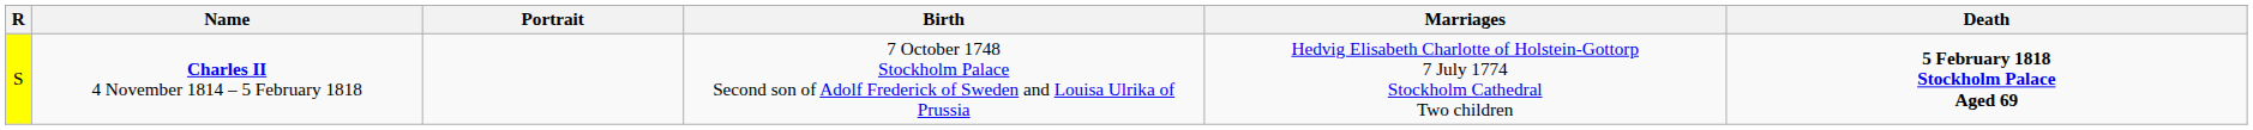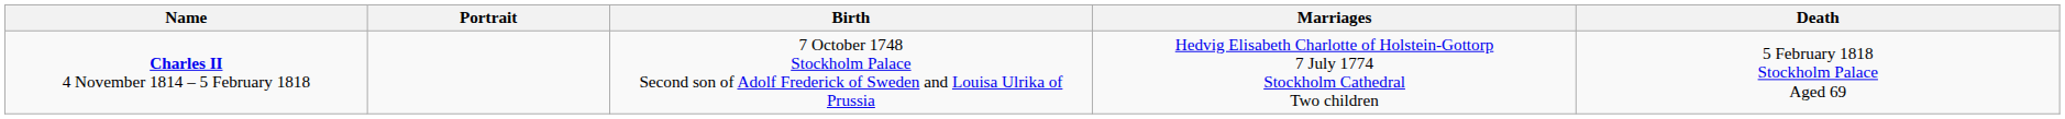 <table style="text-align:center" class="wikitable">
 <tr>
-<th width=1%>R</th>
 <th width=15%>Name</th>
 <th width=10%>Portrait</th>
 <th width=20%>Birth</th>
 <th width=20%>Marriages</th>
 <th width=20%>Death</th>
 </tr>
 <tr>
-<td style="background-color:#FF0; text-align:center">S</td>
 <td><strong><a href='#'>Charles II</a></strong><br>4 November 1814 – 5 February 1818<br></td>
 <td></td>
 <td>7 October 1748<br><a href='#'>Stockholm Palace</a><br>Second son of <a href='#'>Adolf Frederick of Sweden</a> and <a href='#'>Louisa Ulrika of Prussia</a></td>
 <td><a href='#'>Hedvig Elisabeth Charlotte of Holstein-Gottorp</a><br>7 July 1774<br><a href='#'>Stockholm Cathedral</a><br>Two children</td>
-<td><strong>5 February 1818<br><a href='#'>Stockholm Palace</a><br>Aged 69</strong></td>
+<td>5 February 1818<br><a href='#'>Stockholm Palace</a><br>Aged 69</td>
 </tr>
 </table>
